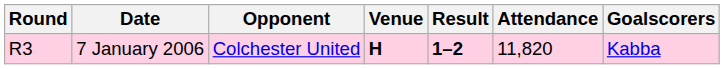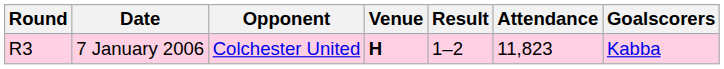 <table class="wikitable">
 <tr>
 <th>Round</th>
 <th>Date</th>
 <th>Opponent</th>
 <th>Venue</th>
 <th>Result</th>
 <th>Attendance</th>
 <th>Goalscorers</th>
 </tr>
 <tr style="background-color: #ffd0e3;">
 <td>R3</td>
 <td>7 January 2006</td>
 <td><a href='#'>Colchester United</a></td>
 <td><strong>H</strong></td>
-<td><strong>1–2</strong></td>
-<td>11,820</td>
+<td>1–2</td>
+<td>11,823</td>
 <td><a href='#'>Kabba</a></td>
 </tr>
 </table>
